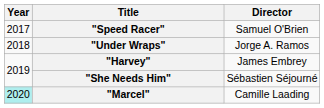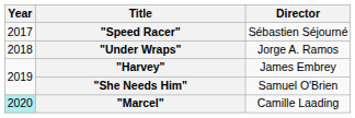 <table class="wikitable plainrowheaders" style="text-align:center;">
 <tr>
 <th>Year</th>
 <th style="width:18em;">Title</th>
 <th>Director</th>
 </tr>
 <tr>
 <td>2017</td>
 <th scope="row">"Speed Racer"</th>
-<td>Samuel O'Brien</td>
+<td>Sébastien Séjourné</td>
 </tr>
 <tr>
 <td>2018</td>
 <th scope="row">"Under Wraps"</th>
 <td>Jorge A. Ramos</td>
 </tr>
 <tr>
 <td rowspan="2">2019</td>
 <th scope="row">"Harvey"</th>
 <td>James Embrey</td>
 </tr>
 <tr>
 <th scope="row">"She Needs Him"</th>
-<td>Sébastien Séjourné</td>
+<td>Samuel O'Brien</td>
 </tr>
 <tr>
 <td style="background: paleturquoise;">2020</td>
 <th scope="row">"Marcel"</th>
 <td>Camille Laading</td>
 </tr>
 </table>
